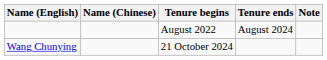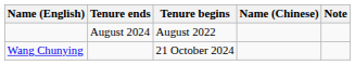 <table class="wikitable">
 <tr>
 <th>Name (English)</th>
+<th>Tenure ends</th>
+<th>Tenure begins</th>
 <th>Name (Chinese)</th>
-<th>Tenure begins</th>
-<th>Tenure ends</th>
 <th>Note</th>
 </tr>
 <tr>
 <td></td>
+<td>August 2024</td>
+<td>August 2022</td>
 <td></td>
-<td>August 2022</td>
-<td>August 2024</td>
 <td></td>
 </tr>
 <tr>
 <td><a href='#'>Wang Chunying</a></td>
 <td></td>
 <td>21 October 2024</td>
 <td></td>
 <td></td>
 </tr>
 </table>
